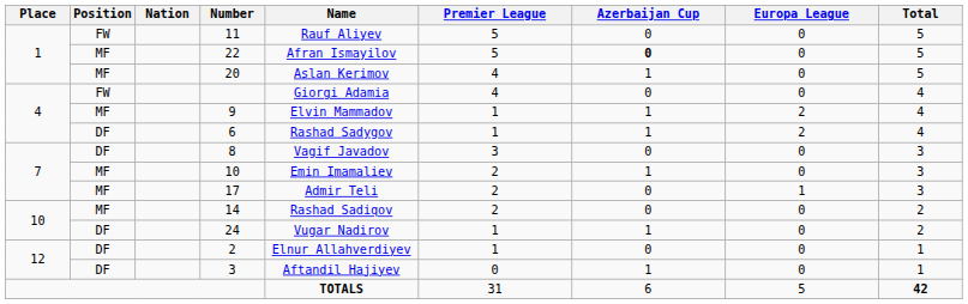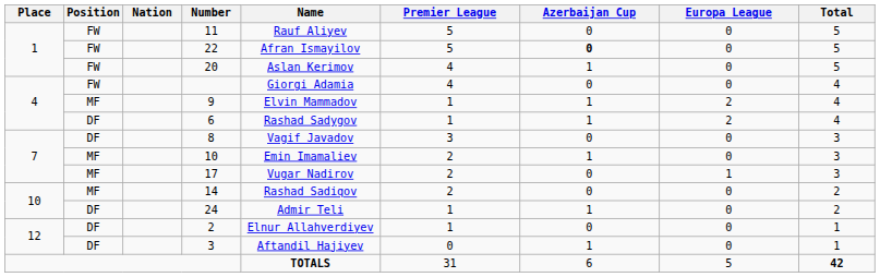 <table class="wikitable" style="font-size: 95%; text-align: center;">
 <tr>
 <th width=60>Place</th>
 <th width=60>Position</th>
 <th width=60>Nation</th>
 <th width=60>Number</th>
 <th width=150>Name</th>
 <th width=150><a href='#'>Premier League</a></th>
 <th width=150><a href='#'>Azerbaijan Cup</a></th>
 <th width=150><a href='#'>Europa League</a></th>
 <th width=80>Total</th>
 </tr>
 <tr>
 <td rowspan="3">1</td>
 <td>FW</td>
 <td></td>
 <td>11</td>
 <td><a href='#'>Rauf Aliyev</a></td>
 <td>5</td>
 <td>0</td>
 <td>0</td>
 <td>5</td>
 </tr>
 <tr>
-<td>MF</td>
+<td>FW</td>
 <td></td>
 <td>22</td>
 <td><a href='#'>Afran Ismayilov</a></td>
 <td>5</td>
 <td><strong>0</strong></td>
 <td>0</td>
 <td>5</td>
 </tr>
 <tr>
-<td>MF</td>
+<td>FW</td>
 <td></td>
 <td>20</td>
 <td><a href='#'>Aslan Kerimov</a></td>
 <td>4</td>
 <td>1</td>
 <td>0</td>
 <td>5</td>
 </tr>
 <tr>
 <td rowspan="3">4</td>
 <td>FW</td>
 <td></td>
 <td></td>
 <td><a href='#'>Giorgi Adamia</a></td>
 <td>4</td>
 <td>0</td>
 <td>0</td>
 <td>4</td>
 </tr>
 <tr>
 <td>MF</td>
 <td></td>
 <td>9</td>
 <td><a href='#'>Elvin Mammadov</a></td>
 <td>1</td>
 <td>1</td>
 <td>2</td>
 <td>4</td>
 </tr>
 <tr>
 <td>DF</td>
 <td></td>
 <td>6</td>
 <td><a href='#'>Rashad Sadygov</a></td>
 <td>1</td>
 <td>1</td>
 <td>2</td>
 <td>4</td>
 </tr>
 <tr>
 <td rowspan="3">7</td>
 <td>DF</td>
 <td></td>
 <td>8</td>
 <td><a href='#'>Vagif Javadov</a></td>
 <td>3</td>
 <td>0</td>
 <td>0</td>
 <td>3</td>
 </tr>
 <tr>
 <td>MF</td>
 <td></td>
 <td>10</td>
 <td><a href='#'>Emin Imamaliev</a></td>
 <td>2</td>
 <td>1</td>
 <td>0</td>
 <td>3</td>
 </tr>
 <tr>
 <td>MF</td>
 <td></td>
 <td>17</td>
-<td><a href='#'>Admir Teli</a></td>
+<td><a href='#'>Vugar Nadirov</a></td>
 <td>2</td>
 <td>0</td>
 <td>1</td>
 <td>3</td>
 </tr>
 <tr>
 <td rowspan="2">10</td>
 <td>MF</td>
 <td></td>
 <td>14</td>
 <td><a href='#'>Rashad Sadiqov</a></td>
 <td>2</td>
 <td>0</td>
 <td>0</td>
 <td>2</td>
 </tr>
 <tr>
 <td>DF</td>
 <td></td>
 <td>24</td>
-<td><a href='#'>Vugar Nadirov</a></td>
+<td><a href='#'>Admir Teli</a></td>
 <td>1</td>
 <td>1</td>
 <td>0</td>
 <td>2</td>
 </tr>
 <tr>
 <td rowspan="2">12</td>
 <td>DF</td>
 <td></td>
 <td>2</td>
 <td><a href='#'>Elnur Allahverdiyev</a></td>
 <td>1</td>
 <td>0</td>
 <td>0</td>
 <td>1</td>
 </tr>
 <tr>
 <td>DF</td>
 <td></td>
 <td>3</td>
 <td><a href='#'>Aftandil Hajiyev</a></td>
 <td>0</td>
 <td>1</td>
 <td>0</td>
 <td>1</td>
 </tr>
 <tr>
 <td colspan="4"></td>
 <td><strong>TOTALS</strong></td>
 <td>31</td>
 <td>6</td>
 <td>5</td>
 <td><strong>42</strong></td>
 </tr>
 </table>
